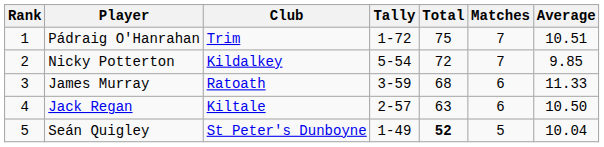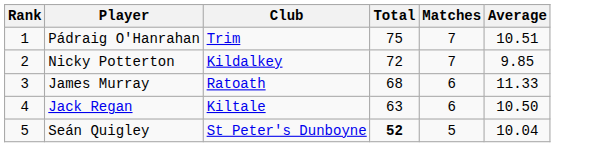 <table class="wikitable">
 <tr>
 <th>Rank</th>
 <th>Player</th>
 <th>Club</th>
-<th>Tally</th>
 <th>Total</th>
 <th>Matches</th>
 <th>Average</th>
 </tr>
 <tr>
 <td rowspan="1" style="text-align:center;">1</td>
 <td>Pádraig O'Hanrahan</td>
 <td><a href='#'>Trim</a></td>
-<td align=center>1-72</td>
 <td align=center>75</td>
 <td align=center>7</td>
 <td align=center>10.51</td>
 </tr>
 <tr>
 <td rowspan="1" style="text-align:center;">2</td>
 <td>Nicky Potterton</td>
 <td><a href='#'>Kildalkey</a></td>
-<td align=center>5-54</td>
 <td align=center>72</td>
 <td align=center>7</td>
 <td align=center>9.85</td>
 </tr>
 <tr>
 <td rowspan="1" style="text-align:center;">3</td>
 <td>James Murray</td>
 <td><a href='#'>Ratoath</a></td>
-<td align=center>3-59</td>
 <td align=center>68</td>
 <td align=center>6</td>
 <td align=center>11.33</td>
 </tr>
 <tr>
 <td rowspan="1" style="text-align:center;">4</td>
 <td><a href='#'>Jack Regan</a></td>
 <td><a href='#'>Kiltale</a></td>
-<td align=center>2-57</td>
 <td align=center>63</td>
 <td align=center>6</td>
 <td align=center>10.50</td>
 </tr>
 <tr>
 <td rowspan="1" style="text-align:center;">5</td>
 <td>Seán Quigley</td>
 <td><a href='#'>St Peter's Dunboyne</a></td>
-<td align=center>1-49</td>
 <td align=center><strong>52</strong></td>
 <td align=center>5</td>
 <td align=center>10.04</td>
 </tr>
 </table>
